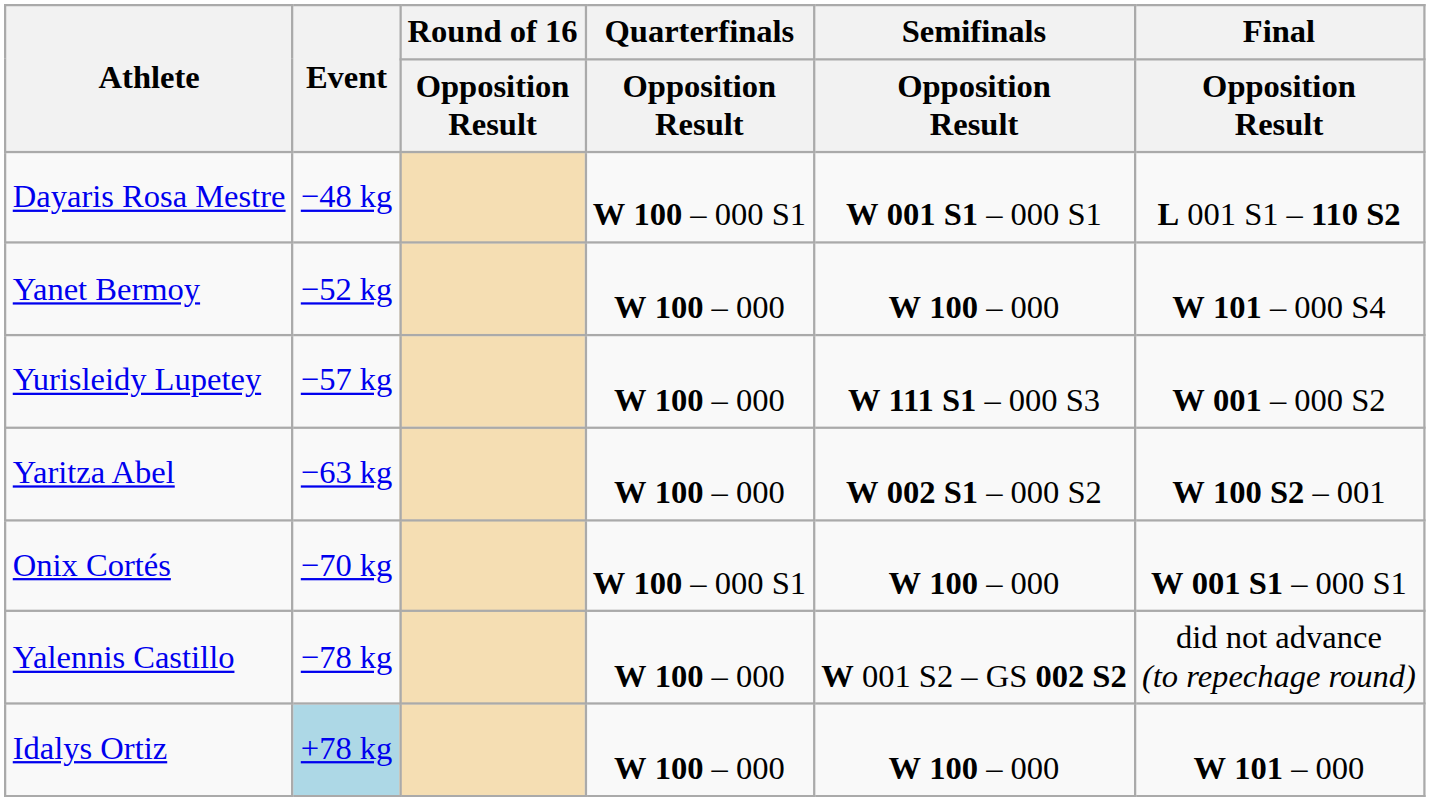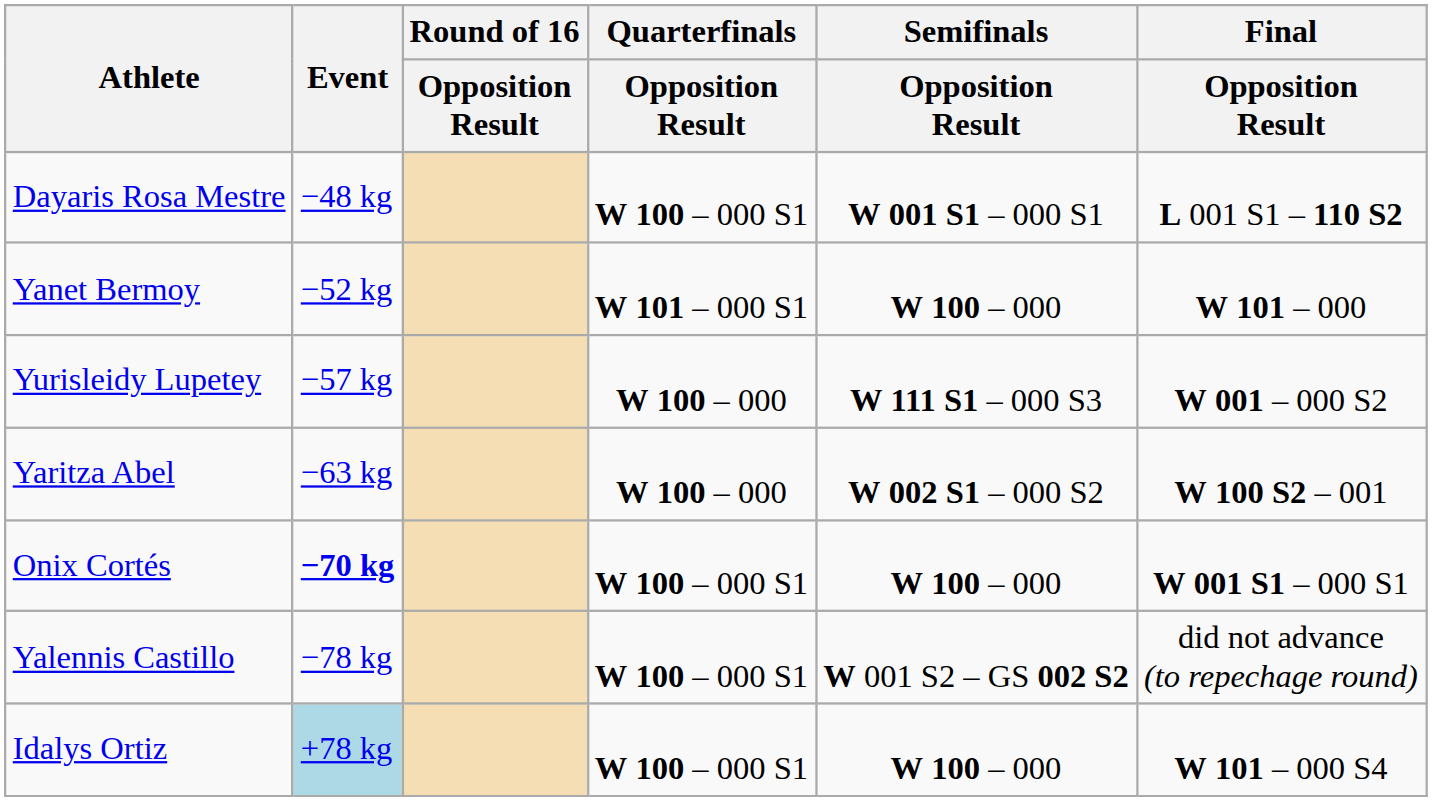 <table class="wikitable" style="font-size:90%">
 <tr>
 <th rowspan="2">Athlete</th>
 <th rowspan="2">Event</th>
 <th>Round of 16</th>
 <th>Quarterfinals</th>
 <th>Semifinals</th>
 <th>Final</th>
 </tr>
 <tr>
 <th>Opposition<br>Result</th>
 <th>Opposition<br>Result</th>
 <th>Opposition<br>Result</th>
 <th>Opposition<br>Result</th>
 </tr>
 <tr>
 <td><a href='#'>Dayaris Rosa Mestre</a></td>
 <td><a href='#'>−48 kg</a></td>
 <td align="center" bgcolor=wheat></td>
 <td align=center><br><strong>W</strong> <strong>100</strong> – 000 S1</td>
 <td align=center><br><strong>W</strong> <strong>001 S1</strong> – 000 S1</td>
 <td align=center><br><strong>L</strong> 001 S1 – <strong>110 S2</strong><br></td>
 </tr>
 <tr>
 <td><a href='#'>Yanet Bermoy</a></td>
 <td><a href='#'>−52 kg</a></td>
 <td align="center" bgcolor=wheat></td>
+<td align=center><br><strong>W</strong> <strong>101</strong> – 000 S1</td>
 <td align=center><br><strong>W</strong> <strong>100</strong> – 000</td>
-<td align=center><br><strong>W</strong> <strong>100</strong> – 000</td>
-<td align=center><br><strong>W</strong> <strong>101</strong> – 000 S4<br></td>
+<td align=center><br><strong>W</strong> <strong>101</strong> – 000<br></td>
 </tr>
 <tr>
 <td><a href='#'>Yurisleidy Lupetey</a></td>
 <td><a href='#'>−57 kg</a></td>
 <td align="center" bgcolor=wheat></td>
 <td align=center><br><strong>W</strong> <strong>100</strong> – 000</td>
 <td align=center><br><strong>W</strong> <strong>111 S1</strong> – 000 S3</td>
 <td align=center><br><strong>W</strong> <strong>001</strong> – 000 S2<br></td>
 </tr>
 <tr>
 <td><a href='#'>Yaritza Abel</a></td>
 <td><a href='#'>−63 kg</a></td>
 <td align="center" bgcolor=wheat></td>
 <td align=center><br><strong>W</strong> <strong>100</strong> – 000</td>
 <td align=center><br><strong>W</strong> <strong>002 S1</strong> – 000 S2</td>
 <td align=center><br><strong>W</strong> <strong>100 S2</strong> – 001<br></td>
 </tr>
 <tr>
 <td><a href='#'>Onix Cortés</a></td>
-<td><a href='#'>−70 kg</a></td>
+<td><strong><a href='#'>−70 kg</a></strong></td>
 <td align="center" bgcolor=wheat></td>
 <td align=center><br><strong>W</strong> <strong>100</strong> – 000 S1</td>
 <td align=center><br><strong>W</strong> <strong>100</strong> – 000</td>
 <td align=center><br><strong>W</strong> <strong>001 S1</strong> – 000 S1<br></td>
 </tr>
 <tr>
 <td><a href='#'>Yalennis Castillo</a></td>
 <td><a href='#'>−78 kg</a></td>
 <td align="center" bgcolor=wheat></td>
-<td align=center><br><strong>W</strong> <strong>100</strong> – 000</td>
+<td align=center><br><strong>W</strong> <strong>100</strong> – 000 S1</td>
 <td align=center><br><strong>W</strong> 001 S2 – GS <strong>002 S2</strong></td>
 <td align=center colspan="5">did not advance<br><em>(to repechage round)</em></td>
 </tr>
 <tr>
 <td><a href='#'>Idalys Ortiz</a></td>
 <td style="background: lightblue;"><a href='#'>+78 kg</a></td>
 <td align="center" bgcolor=wheat></td>
+<td align=center><br><strong>W</strong> <strong>100</strong> – 000 S1</td>
 <td align=center><br><strong>W</strong> <strong>100</strong> – 000</td>
-<td align=center><br><strong>W</strong> <strong>100</strong> – 000</td>
-<td align=center><br><strong>W</strong> <strong>101</strong> – 000<br></td>
+<td align=center><br><strong>W</strong> <strong>101</strong> – 000 S4<br></td>
 </tr>
 </table>
